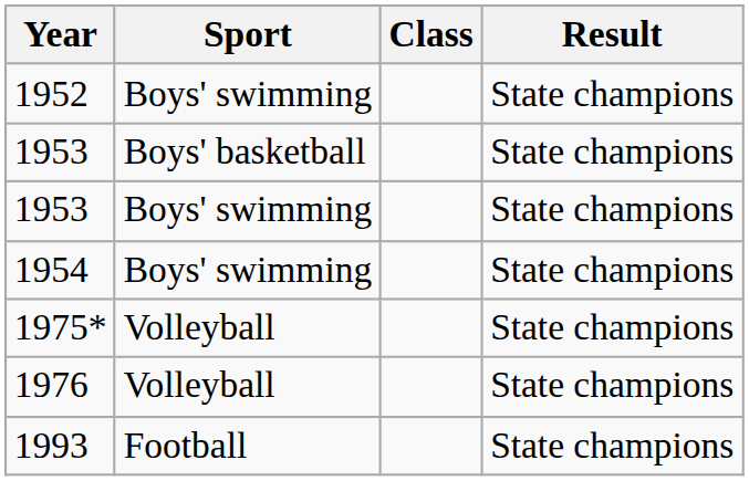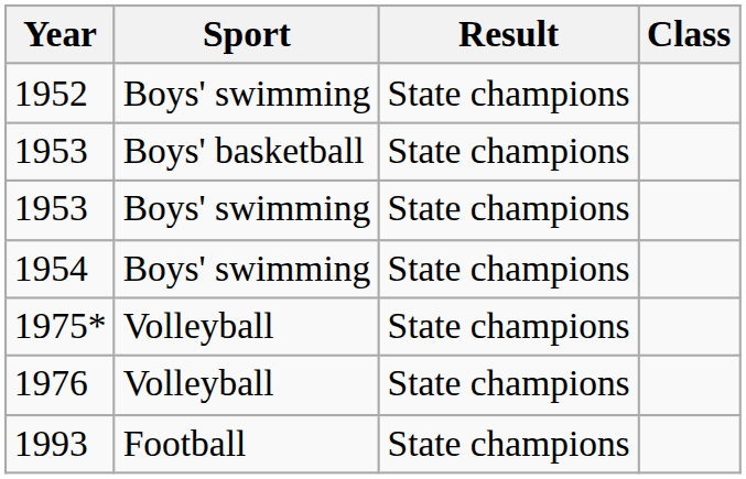 <table class="wikitable">
 <tr>
 <th>Year</th>
 <th>Sport</th>
+<th>Result</th>
 <th>Class</th>
-<th>Result</th>
 </tr>
 <tr>
 <td>1952</td>
 <td>Boys' swimming</td>
+<td>State champions</td>
 <td></td>
-<td>State champions</td>
 </tr>
 <tr>
 <td>1953</td>
 <td>Boys' basketball</td>
+<td>State champions</td>
 <td></td>
-<td>State champions</td>
 </tr>
 <tr>
 <td>1953</td>
 <td>Boys' swimming</td>
+<td>State champions</td>
 <td></td>
-<td>State champions</td>
 </tr>
 <tr>
 <td>1954</td>
 <td>Boys' swimming</td>
+<td>State champions</td>
 <td></td>
-<td>State champions</td>
 </tr>
 <tr>
 <td>1975*</td>
 <td>Volleyball</td>
+<td>State champions</td>
 <td></td>
-<td>State champions</td>
 </tr>
 <tr>
 <td>1976</td>
 <td>Volleyball</td>
+<td>State champions</td>
 <td></td>
-<td>State champions</td>
 </tr>
 <tr>
 <td>1993</td>
 <td>Football</td>
+<td>State champions</td>
 <td></td>
-<td>State champions</td>
 </tr>
 </table>
